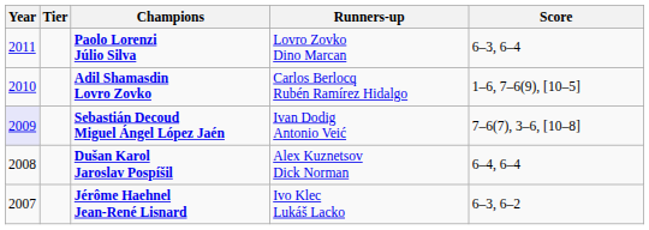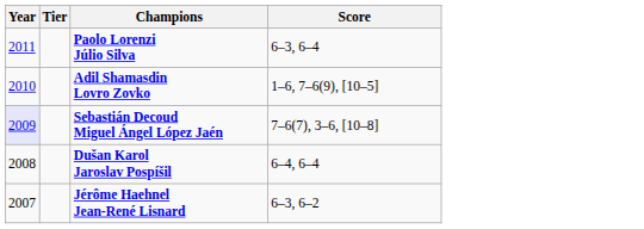 <table class="wikitable" style="font-size:90%">
 <tr>
 <th>Year</th>
 <th>Tier</th>
 <th width="200">Champions</th>
-<th width="200">Runners-up</th>
 <th width="175">Score</th>
 </tr>
 <tr>
 <td><a href='#'>2011</a></td>
 <td></td>
 <td> <strong><a href='#'>Paolo Lorenzi</a></strong><br> <strong><a href='#'>Júlio Silva</a></strong></td>
-<td> <a href='#'>Lovro Zovko</a><br> <a href='#'>Dino Marcan</a></td>
 <td>6–3, 6–4</td>
 </tr>
 <tr>
 <td><a href='#'>2010</a></td>
 <td></td>
 <td> <strong><a href='#'>Adil Shamasdin</a></strong><br> <strong><a href='#'>Lovro Zovko</a></strong></td>
-<td> <a href='#'>Carlos Berlocq</a><br> <a href='#'>Rubén Ramírez Hidalgo</a></td>
 <td>1–6, 7–6(9), [10–5]</td>
 </tr>
 <tr>
 <td style="background: lavender;"><a href='#'>2009</a></td>
 <td></td>
 <td> <strong><a href='#'>Sebastián Decoud</a></strong><br> <strong><a href='#'>Miguel Ángel López Jaén</a></strong></td>
-<td> <a href='#'>Ivan Dodig</a><br> <a href='#'>Antonio Veić</a></td>
 <td>7–6(7), 3–6, [10–8]</td>
 </tr>
 <tr>
 <td>2008</td>
 <td></td>
 <td> <strong><a href='#'>Dušan Karol</a></strong> <br>  <strong><a href='#'>Jaroslav Pospíšil</a></strong></td>
-<td> <a href='#'>Alex Kuznetsov</a> <br>  <a href='#'>Dick Norman</a></td>
 <td>6–4, 6–4</td>
 </tr>
 <tr>
 <td>2007</td>
 <td></td>
 <td> <strong><a href='#'>Jérôme Haehnel</a></strong> <br>  <strong><a href='#'>Jean-René Lisnard</a></strong></td>
-<td> <a href='#'>Ivo Klec</a> <br>  <a href='#'>Lukáš Lacko</a></td>
 <td>6–3, 6–2</td>
 </tr>
 </table>
